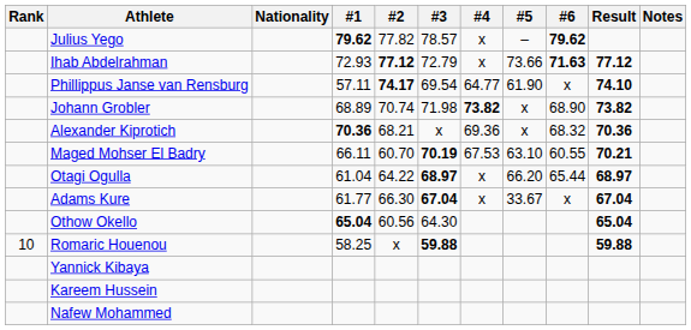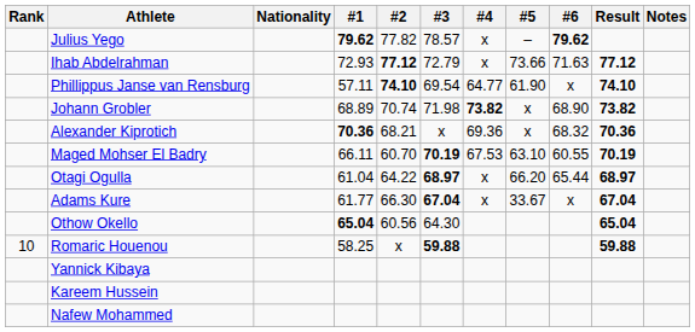 <table class="wikitable sortable" style="text-align:center">
 <tr>
 <th>Rank</th>
 <th>Athlete</th>
 <th>Nationality</th>
 <th>#1</th>
 <th>#2</th>
 <th>#3</th>
 <th>#4</th>
 <th>#5</th>
 <th>#6</th>
 <th>Result</th>
 <th>Notes</th>
 </tr>
 <tr>
 <td></td>
 <td align="left"><a href='#'>Julius Yego</a></td>
 <td align=left></td>
 <td><strong>79.62</strong></td>
 <td>77.82</td>
 <td>78.57</td>
 <td>x</td>
 <td>–</td>
 <td><strong>79.62</strong></td>
 <td></td>
 </tr>
 <tr>
 <td></td>
 <td align="left"><a href='#'>Ihab Abdelrahman</a></td>
 <td align=left></td>
 <td>72.93</td>
 <td><strong>77.12</strong></td>
 <td>72.79</td>
 <td>x</td>
 <td>73.66</td>
-<td><strong>71.63</strong></td>
+<td>71.63</td>
 <td><strong>77.12</strong></td>
 <td></td>
 </tr>
 <tr>
 <td></td>
 <td align="left"><a href='#'>Phillippus Janse van Rensburg</a></td>
 <td align=left></td>
 <td>57.11</td>
-<td><strong>74.17</strong></td>
+<td><strong>74.10</strong></td>
 <td>69.54</td>
 <td>64.77</td>
 <td>61.90</td>
 <td>x</td>
 <td><strong>74.10</strong></td>
 <td></td>
 </tr>
 <tr>
 <td></td>
 <td align="left"><a href='#'>Johann Grobler</a></td>
 <td align=left></td>
 <td>68.89</td>
 <td>70.74</td>
 <td>71.98</td>
 <td><strong>73.82</strong></td>
 <td>x</td>
 <td>68.90</td>
 <td><strong>73.82</strong></td>
 <td></td>
 </tr>
 <tr>
 <td></td>
 <td align="left"><a href='#'>Alexander Kiprotich</a></td>
 <td align=left></td>
 <td><strong>70.36</strong></td>
 <td>68.21</td>
 <td>x</td>
 <td>69.36</td>
 <td>x</td>
 <td>68.32</td>
 <td><strong>70.36</strong></td>
 <td></td>
 </tr>
 <tr>
 <td></td>
 <td align="left"><a href='#'>Maged Mohser El Badry</a></td>
 <td align=left></td>
 <td>66.11</td>
 <td>60.70</td>
 <td><strong>70.19</strong></td>
 <td>67.53</td>
 <td>63.10</td>
 <td>60.55</td>
-<td><strong>70.21</strong></td>
+<td><strong>70.19</strong></td>
 <td></td>
 </tr>
 <tr>
 <td></td>
 <td align="left"><a href='#'>Otagi Ogulla</a></td>
 <td align=left></td>
 <td>61.04</td>
 <td>64.22</td>
 <td><strong>68.97</strong></td>
 <td>x</td>
 <td>66.20</td>
 <td>65.44</td>
 <td><strong>68.97</strong></td>
 <td></td>
 </tr>
 <tr>
 <td></td>
 <td align="left"><a href='#'>Adams Kure</a></td>
 <td align=left></td>
 <td>61.77</td>
 <td>66.30</td>
 <td><strong>67.04</strong></td>
 <td>x</td>
 <td>33.67</td>
 <td>x</td>
 <td><strong>67.04</strong></td>
 <td></td>
 </tr>
 <tr>
 <td></td>
 <td align="left"><a href='#'>Othow Okello</a></td>
 <td align=left></td>
 <td><strong>65.04</strong></td>
 <td>60.56</td>
 <td>64.30</td>
 <td></td>
 <td></td>
 <td></td>
 <td><strong>65.04</strong></td>
 <td></td>
 </tr>
 <tr>
 <td>10</td>
 <td align="left"><a href='#'>Romaric Houenou</a></td>
 <td align=left></td>
 <td>58.25</td>
 <td>x</td>
 <td><strong>59.88</strong></td>
 <td></td>
 <td></td>
 <td></td>
 <td><strong>59.88</strong></td>
 <td></td>
 </tr>
 <tr>
 <td></td>
 <td align="left"><a href='#'>Yannick Kibaya</a></td>
 <td align=left></td>
 <td></td>
 <td></td>
 <td></td>
 <td></td>
 <td></td>
 <td></td>
 <td><strong></strong></td>
 <td></td>
 </tr>
 <tr>
 <td></td>
 <td align="left"><a href='#'>Kareem Hussein</a></td>
 <td align=left></td>
 <td></td>
 <td></td>
 <td></td>
 <td></td>
 <td></td>
 <td></td>
 <td><strong></strong></td>
 <td></td>
 </tr>
 <tr>
 <td></td>
 <td align="left"><a href='#'>Nafew Mohammed</a></td>
 <td align=left></td>
 <td></td>
 <td></td>
 <td></td>
 <td></td>
 <td></td>
 <td></td>
 <td><strong></strong></td>
 <td></td>
 </tr>
 </table>
